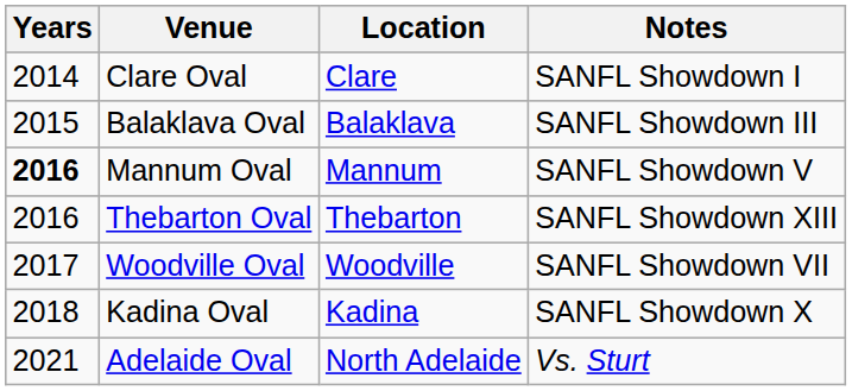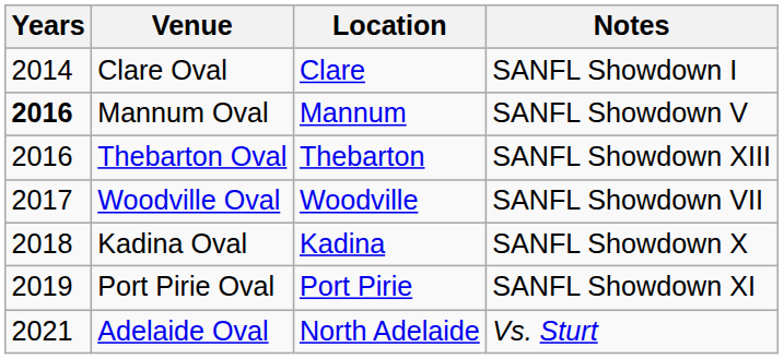 <table class="wikitable">
 <tr>
 <th>Years</th>
 <th>Venue</th>
 <th>Location</th>
 <th>Notes</th>
 </tr>
 <tr>
 <td>2014</td>
 <td>Clare Oval</td>
 <td><a href='#'>Clare</a></td>
 <td>SANFL Showdown I</td>
-</tr>
-<tr>
-<td>2015</td>
-<td>Balaklava Oval</td>
-<td><a href='#'>Balaklava</a></td>
-<td>SANFL Showdown III</td>
 </tr>
 <tr>
 <td><strong>2016</strong></td>
 <td>Mannum Oval</td>
 <td><a href='#'>Mannum</a></td>
 <td>SANFL Showdown V</td>
 </tr>
 <tr>
 <td>2016</td>
 <td><a href='#'>Thebarton Oval</a></td>
 <td><a href='#'>Thebarton</a></td>
 <td>SANFL Showdown XIII</td>
 </tr>
 <tr>
 <td>2017</td>
 <td><a href='#'>Woodville Oval</a></td>
 <td><a href='#'>Woodville</a></td>
 <td>SANFL Showdown VII</td>
 </tr>
 <tr>
 <td>2018</td>
 <td>Kadina Oval</td>
 <td><a href='#'>Kadina</a></td>
 <td>SANFL Showdown X</td>
 </tr>
 <tr>
+<td>2019</td>
+<td>Port Pirie Oval</td>
+<td><a href='#'>Port Pirie</a></td>
+<td>SANFL Showdown XI</td>
+</tr>
+<tr>
 <td>2021</td>
 <td><a href='#'>Adelaide Oval</a></td>
 <td><a href='#'>North Adelaide</a></td>
 <td><em>Vs. <a href='#'>Sturt</a></em></td>
 </tr>
 </table>
